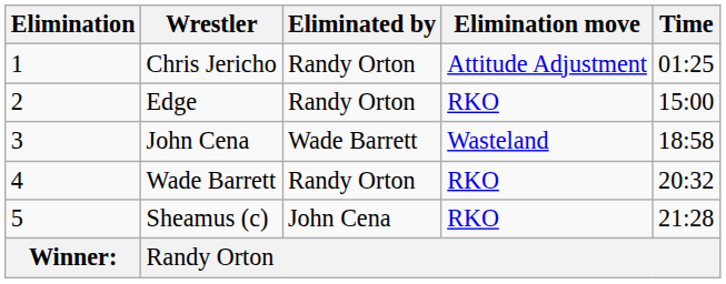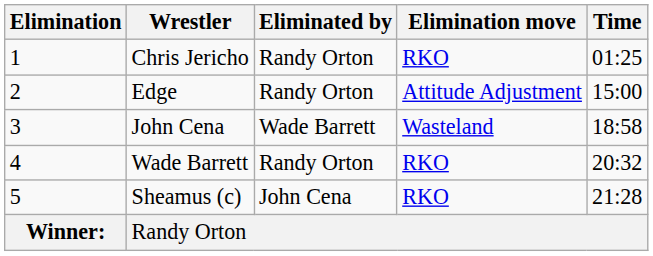 <table class="wikitable" border="1">
 <tr>
 <th>Elimination</th>
 <th>Wrestler</th>
 <th>Eliminated by</th>
 <th>Elimination move</th>
 <th>Time</th>
 </tr>
 <tr>
 <td>1</td>
 <td>Chris Jericho</td>
 <td>Randy Orton</td>
-<td><a href='#'>Attitude Adjustment</a></td>
+<td><a href='#'>RKO</a></td>
 <td>01:25</td>
 </tr>
 <tr>
 <td>2</td>
 <td>Edge</td>
 <td>Randy Orton</td>
-<td><a href='#'>RKO</a></td>
+<td><a href='#'>Attitude Adjustment</a></td>
 <td>15:00</td>
 </tr>
 <tr>
 <td>3</td>
 <td>John Cena</td>
 <td>Wade Barrett</td>
 <td><a href='#'>Wasteland</a></td>
 <td>18:58</td>
 </tr>
 <tr>
 <td>4</td>
 <td>Wade Barrett</td>
 <td>Randy Orton</td>
 <td><a href='#'>RKO</a></td>
 <td>20:32</td>
 </tr>
 <tr>
 <td>5</td>
 <td>Sheamus (c)</td>
 <td>John Cena</td>
 <td><a href='#'>RKO</a></td>
 <td>21:28</td>
 </tr>
 <tr>
 <th>Winner:</th>
 <td colspan="5" bgcolor="#f2f2f2">Randy Orton</td>
 </tr>
 </table>
